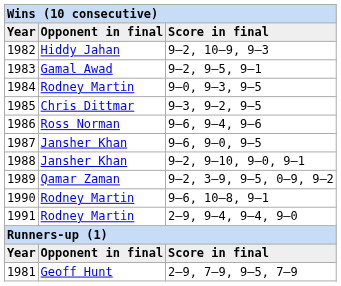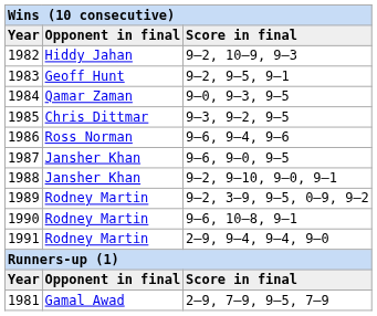 <table cellpadding="2" cellspacing="0" border="1" style="font-size: 95%; border: #aaa solid 1px; border-collapse: collapse;">
 <tr bgcolor="#c7dcf6">
 <td colspan="3"><strong>Wins (10 consecutive)</strong></td>
 </tr>
 <tr bgcolor="#efefef">
 <td><strong>Year</strong></td>
 <td><strong>Opponent in final</strong></td>
 <td><strong>Score in final</strong></td>
 </tr>
 <tr>
 <td>1982</td>
 <td><a href='#'>Hiddy Jahan</a></td>
 <td>9–2, 10–9, 9–3</td>
 </tr>
 <tr>
 <td>1983</td>
-<td><a href='#'>Gamal Awad</a></td>
+<td><a href='#'>Geoff Hunt</a></td>
 <td>9–2, 9–5, 9–1</td>
 </tr>
 <tr>
 <td>1984</td>
-<td><a href='#'>Rodney Martin</a></td>
+<td><a href='#'>Qamar Zaman</a></td>
 <td>9–0, 9–3, 9–5</td>
 </tr>
 <tr>
 <td>1985</td>
 <td><a href='#'>Chris Dittmar</a></td>
 <td>9–3, 9–2, 9–5</td>
 </tr>
 <tr>
 <td>1986</td>
 <td><a href='#'>Ross Norman</a></td>
 <td>9–6, 9–4, 9–6</td>
 </tr>
 <tr>
 <td>1987</td>
 <td><a href='#'>Jansher Khan</a></td>
 <td>9–6, 9–0, 9–5</td>
 </tr>
 <tr>
 <td>1988</td>
 <td><a href='#'>Jansher Khan</a></td>
 <td>9–2, 9–10, 9–0, 9–1</td>
 </tr>
 <tr>
 <td>1989</td>
-<td><a href='#'>Qamar Zaman</a></td>
+<td><a href='#'>Rodney Martin</a></td>
 <td>9–2, 3–9, 9–5, 0–9, 9–2</td>
 </tr>
 <tr>
 <td>1990</td>
 <td><a href='#'>Rodney Martin</a></td>
 <td>9–6, 10–8, 9–1</td>
 </tr>
 <tr>
 <td>1991</td>
 <td><a href='#'>Rodney Martin</a></td>
 <td>2–9, 9–4, 9–4, 9–0</td>
 </tr>
 <tr bgcolor="#c7dcf6">
 <td colspan="3"><strong>Runners-up (1)</strong></td>
 </tr>
 <tr bgcolor="#efefef">
 <td><strong>Year</strong></td>
 <td><strong>Opponent in final</strong></td>
 <td><strong>Score in final</strong></td>
 </tr>
 <tr>
 <td>1981</td>
-<td><a href='#'>Geoff Hunt</a></td>
+<td><a href='#'>Gamal Awad</a></td>
 <td>2–9, 7–9, 9–5, 7–9</td>
 </tr>
 </table>
